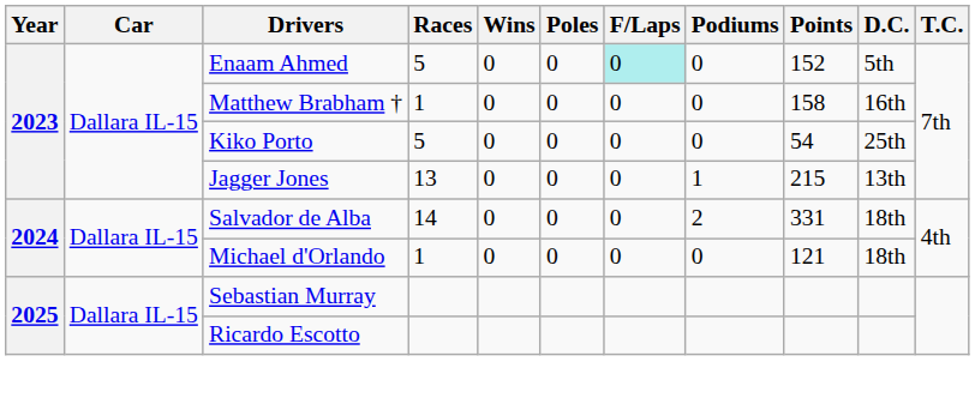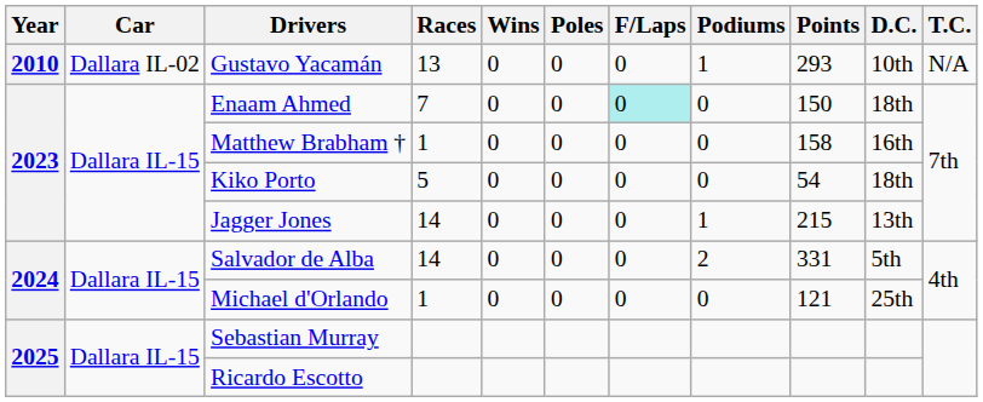 <table class="wikitable" style="font-size:85%">
 <tr valign="top">
 <th>Year</th>
 <th>Car</th>
 <th>Drivers</th>
 <th>Races</th>
 <th>Wins</th>
 <th>Poles</th>
 <th>F/Laps</th>
 <th>Podiums</th>
 <th>Points</th>
 <th>D.C.</th>
 <th>T.C.</th>
 </tr>
 <tr>
+<th><a href='#'>2010</a></th>
+<td><a href='#'>Dallara</a> IL-02</td>
+<td> <a href='#'>Gustavo Yacamán</a></td>
+<td>13</td>
+<td>0</td>
+<td>0</td>
+<td>0</td>
+<td>1</td>
+<td>293</td>
+<td>10th</td>
+<td>N/A</td>
+</tr>
+<tr>
 <th rowspan="4"><a href='#'>2023</a></th>
 <td rowspan="4"><a href='#'>Dallara IL-15</a></td>
 <td> <a href='#'>Enaam Ahmed</a></td>
-<td>5</td>
+<td>7</td>
 <td>0</td>
 <td>0</td>
 <td style="background: paleturquoise;">0</td>
 <td>0</td>
-<td>152</td>
-<td>5th</td>
+<td>150</td>
+<td>18th</td>
 <td rowspan="4">7th</td>
 </tr>
 <tr>
 <td> <a href='#'>Matthew Brabham</a> †</td>
 <td>1</td>
 <td>0</td>
 <td>0</td>
 <td>0</td>
 <td>0</td>
 <td>158</td>
 <td>16th</td>
 </tr>
 <tr>
 <td> <a href='#'>Kiko Porto</a></td>
 <td>5</td>
 <td>0</td>
 <td>0</td>
 <td>0</td>
 <td>0</td>
 <td>54</td>
-<td>25th</td>
+<td>18th</td>
 </tr>
 <tr>
 <td> <a href='#'>Jagger Jones</a></td>
-<td>13</td>
+<td>14</td>
 <td>0</td>
 <td>0</td>
 <td>0</td>
 <td>1</td>
 <td>215</td>
 <td>13th</td>
 </tr>
 <tr>
 <th rowspan="2"><a href='#'>2024</a></th>
 <td rowspan="2"><a href='#'>Dallara IL-15</a></td>
 <td> <a href='#'>Salvador de Alba</a></td>
 <td>14</td>
 <td>0</td>
 <td>0</td>
 <td>0</td>
 <td>2</td>
 <td>331</td>
-<td>18th</td>
+<td>5th</td>
 <td rowspan="2">4th</td>
 </tr>
 <tr>
 <td> <a href='#'>Michael d'Orlando</a></td>
 <td>1</td>
 <td>0</td>
 <td>0</td>
 <td>0</td>
 <td>0</td>
 <td>121</td>
-<td>18th</td>
+<td>25th</td>
 </tr>
 <tr>
 <th rowspan="2"><a href='#'>2025</a></th>
 <td rowspan="2"><a href='#'>Dallara IL-15</a></td>
 <td> <a href='#'>Sebastian Murray</a></td>
 <td></td>
 <td></td>
 <td></td>
 <td></td>
 <td></td>
 <td></td>
 <td></td>
 <td rowspan="2"></td>
 </tr>
 <tr>
 <td> <a href='#'>Ricardo Escotto</a></td>
 <td></td>
 <td></td>
 <td></td>
 <td></td>
 <td></td>
 <td></td>
 <td></td>
 </tr>
 </table>
